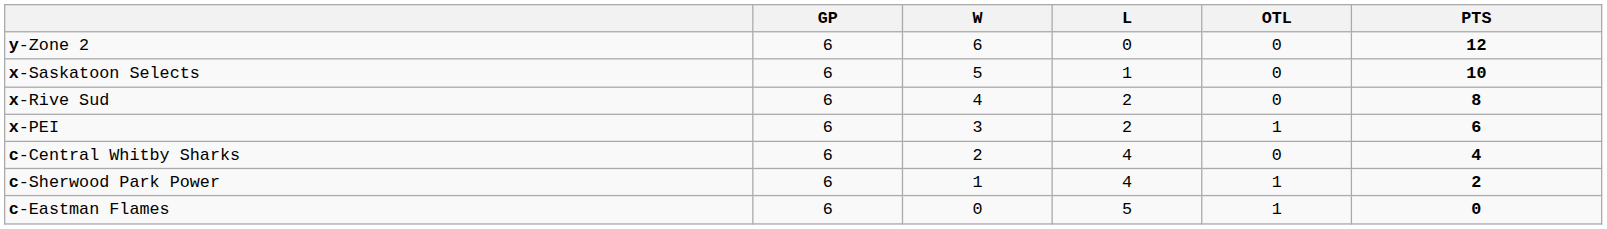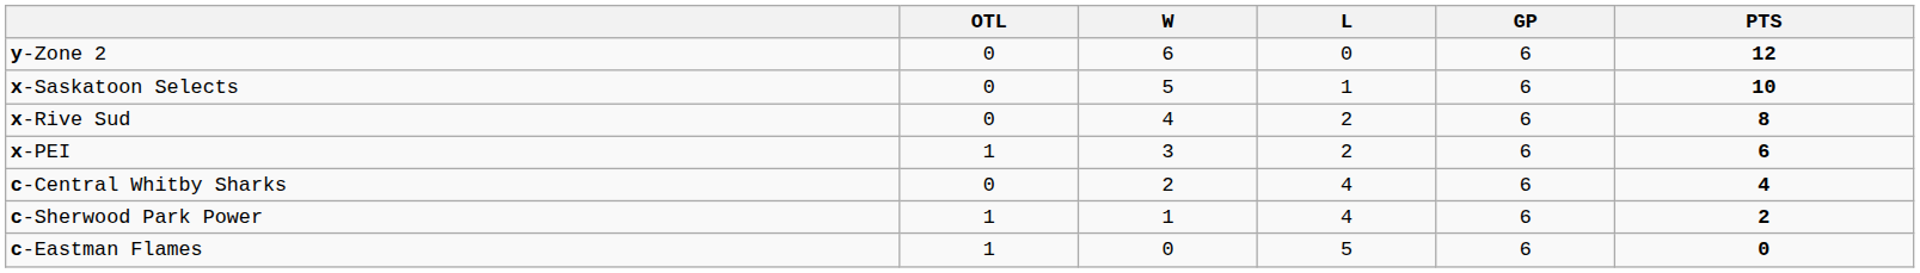 <table class="wikitable" style="text-align:center">
 <tr>
 <th bgcolor="#DDDDFF" width="15%"></th>
-<th bgcolor="#DDDDFF" width="3%">GP</th>
+<th bgcolor="#DDDDFF" width="3%">OTL</th>
 <th bgcolor="#DDDDFF" width="3%">W</th>
 <th bgcolor="#DDDDFF" width="3%">L</th>
-<th bgcolor="#DDDDFF" width="3%">OTL</th>
+<th bgcolor="#DDDDFF" width="3%">GP</th>
 <th bgcolor="#DDDDFF" width="5%">PTS</th>
 </tr>
 <tr>
 <td align=left><strong>y</strong>-Zone 2</td>
-<td>6</td>
+<td>0</td>
 <td>6</td>
 <td>0</td>
-<td>0</td>
+<td>6</td>
 <td><strong>12</strong></td>
 </tr>
 <tr>
 <td align=left><strong>x</strong>-Saskatoon Selects</td>
-<td>6</td>
+<td>0</td>
 <td>5</td>
 <td>1</td>
-<td>0</td>
+<td>6</td>
 <td><strong>10</strong></td>
 </tr>
 <tr>
 <td align=left><strong>x</strong>-Rive Sud</td>
-<td>6</td>
+<td>0</td>
 <td>4</td>
 <td>2</td>
-<td>0</td>
+<td>6</td>
 <td><strong>8</strong></td>
 </tr>
 <tr>
 <td align=left><strong>x</strong>-PEI</td>
-<td>6</td>
+<td>1</td>
 <td>3</td>
 <td>2</td>
-<td>1</td>
+<td>6</td>
 <td><strong>6</strong></td>
 </tr>
 <tr>
 <td align=left><strong>c</strong>-Central Whitby Sharks</td>
-<td>6</td>
+<td>0</td>
 <td>2</td>
 <td>4</td>
-<td>0</td>
+<td>6</td>
 <td><strong>4</strong></td>
 </tr>
 <tr>
 <td align=left><strong>c</strong>-Sherwood Park Power</td>
-<td>6</td>
+<td>1</td>
 <td>1</td>
 <td>4</td>
-<td>1</td>
+<td>6</td>
 <td><strong>2</strong></td>
 </tr>
 <tr>
 <td align=left><strong>c</strong>-Eastman Flames</td>
-<td>6</td>
+<td>1</td>
 <td>0</td>
 <td>5</td>
-<td>1</td>
+<td>6</td>
 <td><strong>0</strong></td>
 </tr>
 </table>
